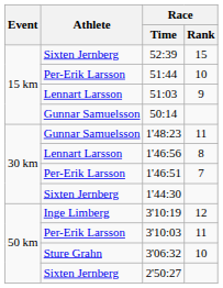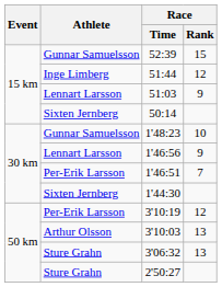 <table class="wikitable" border="1" style="font-size:90%">
 <tr>
 <th rowspan=2>Event</th>
 <th rowspan=2>Athlete</th>
 <th colspan=2>Race</th>
 </tr>
 <tr>
 <th>Time</th>
 <th>Rank</th>
 </tr>
 <tr>
 <td rowspan=4>15 km</td>
-<td><a href='#'>Sixten Jernberg</a></td>
+<td><a href='#'>Gunnar Samuelsson</a></td>
 <td align=center>52:39</td>
 <td align=center>15</td>
 </tr>
 <tr>
-<td><a href='#'>Per-Erik Larsson</a></td>
+<td><a href='#'>Inge Limberg</a></td>
 <td align=center>51:44</td>
-<td align=center>10</td>
+<td align=center>12</td>
 </tr>
 <tr>
 <td><a href='#'>Lennart Larsson</a></td>
 <td align=center>51:03</td>
 <td align=center>9</td>
 </tr>
 <tr>
-<td><a href='#'>Gunnar Samuelsson</a></td>
+<td><a href='#'>Sixten Jernberg</a></td>
 <td align=center>50:14</td>
 <td align=center></td>
 </tr>
 <tr>
 <td rowspan=4>30 km</td>
 <td><a href='#'>Gunnar Samuelsson</a></td>
 <td align=center>1'48:23</td>
-<td align=center>11</td>
+<td align=center>10</td>
 </tr>
 <tr>
 <td><a href='#'>Lennart Larsson</a></td>
 <td align=center>1'46:56</td>
-<td align=center>8</td>
+<td align=center>9</td>
 </tr>
 <tr>
 <td><a href='#'>Per-Erik Larsson</a></td>
 <td align=center>1'46:51</td>
 <td align=center>7</td>
 </tr>
 <tr>
 <td><a href='#'>Sixten Jernberg</a></td>
 <td align=center>1'44:30</td>
 <td align=center></td>
 </tr>
 <tr>
 <td rowspan=4>50 km</td>
-<td><a href='#'>Inge Limberg</a></td>
+<td><a href='#'>Per-Erik Larsson</a></td>
 <td align=center>3'10:19</td>
 <td align=center>12</td>
 </tr>
 <tr>
-<td><a href='#'>Per-Erik Larsson</a></td>
+<td><a href='#'>Arthur Olsson</a></td>
 <td align=center>3'10:03</td>
-<td align=center>11</td>
+<td align=center>13</td>
 </tr>
 <tr>
 <td><a href='#'>Sture Grahn</a></td>
 <td align=center>3'06:32</td>
-<td align=center>10</td>
+<td align=center>13</td>
 </tr>
 <tr>
-<td><a href='#'>Sixten Jernberg</a></td>
+<td><a href='#'>Sture Grahn</a></td>
 <td align=center>2'50:27</td>
 <td align=center></td>
 </tr>
 </table>
